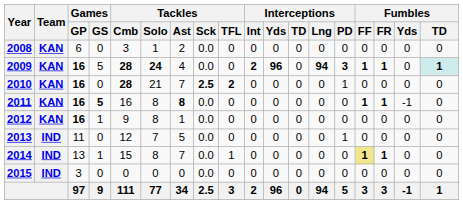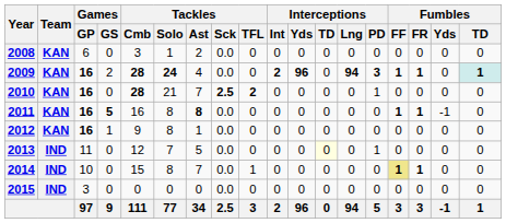 <table class="wikitable" style="text-align:center">
 <tr>
 <th rowspan="2">Year</th>
 <th rowspan="2">Team</th>
 <th colspan="2">Games</th>
 <th colspan="5">Tackles</th>
 <th colspan="5">Interceptions</th>
 <th colspan="4">Fumbles</th>
 </tr>
 <tr>
 <th>GP</th>
 <th>GS</th>
 <th>Cmb</th>
 <th>Solo</th>
 <th>Ast</th>
 <th>Sck</th>
 <th>TFL</th>
 <th>Int</th>
 <th>Yds</th>
 <th>TD</th>
 <th>Lng</th>
 <th>PD</th>
 <th>FF</th>
 <th>FR</th>
 <th>Yds</th>
 <th>TD</th>
 </tr>
 <tr>
 <th><a href='#'>2008</a></th>
 <th><a href='#'>KAN</a></th>
 <td>6</td>
 <td>0</td>
 <td>3</td>
 <td>1</td>
 <td>2</td>
 <td>0.0</td>
 <td>0</td>
 <td>0</td>
 <td>0</td>
 <td>0</td>
 <td>0</td>
 <td>0</td>
 <td>0</td>
 <td>0</td>
 <td>0</td>
 <td>0</td>
 </tr>
 <tr>
 <th><a href='#'>2009</a></th>
 <th><a href='#'>KAN</a></th>
 <td><strong>16</strong></td>
-<td>5</td>
+<td>2</td>
 <td><strong>28</strong></td>
 <td><strong>24</strong></td>
 <td>4</td>
 <td>0.0</td>
 <td>0</td>
 <td><strong>2</strong></td>
 <td><strong>96</strong></td>
 <td>0</td>
 <td><strong>94</strong></td>
 <td><strong>3</strong></td>
 <td><strong>1</strong></td>
 <td><strong>1</strong></td>
 <td>0</td>
 <td style="background:#cfecec; width:3em;"><strong>1</strong></td>
 </tr>
 <tr>
 <th><a href='#'>2010</a></th>
 <th><a href='#'>KAN</a></th>
 <td><strong>16</strong></td>
 <td>0</td>
 <td><strong>28</strong></td>
 <td>21</td>
 <td>7</td>
 <td><strong>2.5</strong></td>
 <td><strong>2</strong></td>
 <td>0</td>
 <td>0</td>
 <td>0</td>
 <td>0</td>
 <td>1</td>
 <td>0</td>
 <td>0</td>
 <td>0</td>
 <td>0</td>
 </tr>
 <tr>
 <th><a href='#'>2011</a></th>
 <th><a href='#'>KAN</a></th>
 <td><strong>16</strong></td>
 <td><strong>5</strong></td>
 <td>16</td>
 <td>8</td>
 <td><strong>8</strong></td>
 <td>0.0</td>
 <td>0</td>
 <td>0</td>
 <td>0</td>
 <td>0</td>
 <td>0</td>
 <td>0</td>
 <td><strong>1</strong></td>
 <td><strong>1</strong></td>
 <td>-1</td>
 <td>0</td>
 </tr>
 <tr>
 <th><a href='#'>2012</a></th>
 <th><a href='#'>KAN</a></th>
 <td><strong>16</strong></td>
 <td>1</td>
 <td>9</td>
 <td>8</td>
 <td>1</td>
 <td>0.0</td>
 <td>0</td>
 <td>0</td>
 <td>0</td>
 <td>0</td>
 <td>0</td>
 <td>0</td>
 <td>0</td>
 <td>0</td>
 <td>0</td>
 <td>0</td>
 </tr>
 <tr>
 <th><a href='#'>2013</a></th>
 <th><a href='#'>IND</a></th>
 <td>11</td>
 <td>0</td>
 <td>12</td>
 <td>7</td>
 <td>5</td>
 <td>0.0</td>
 <td>0</td>
 <td>0</td>
 <td>0</td>
-<td>0</td>
+<td style="background: lightyellow;">0</td>
 <td>0</td>
 <td>1</td>
 <td>0</td>
 <td>0</td>
 <td>0</td>
 <td>0</td>
 </tr>
 <tr>
 <th><a href='#'>2014</a></th>
 <th><a href='#'>IND</a></th>
-<td>13</td>
-<td>1</td>
+<td>10</td>
+<td>0</td>
 <td>15</td>
 <td>8</td>
 <td>7</td>
 <td>0.0</td>
 <td>1</td>
 <td>0</td>
 <td>0</td>
 <td>0</td>
 <td>0</td>
 <td>0</td>
 <td style="background: khaki;"><strong>1</strong></td>
 <td><strong>1</strong></td>
 <td>0</td>
 <td>0</td>
 </tr>
 <tr>
 <th><a href='#'>2015</a></th>
 <th><a href='#'>IND</a></th>
 <td>3</td>
 <td>0</td>
 <td>0</td>
 <td>0</td>
 <td>0</td>
 <td>0.0</td>
 <td>0</td>
 <td>0</td>
 <td>0</td>
 <td>0</td>
 <td>0</td>
 <td>0</td>
 <td>0</td>
 <td>0</td>
 <td>0</td>
 <td>0</td>
 </tr>
 <tr>
 <th colspan="2"></th>
 <th>97</th>
 <th>9</th>
 <th>111</th>
 <th>77</th>
 <th>34</th>
 <th>2.5</th>
 <th>3</th>
 <th>2</th>
 <th>96</th>
 <th>0</th>
 <th>94</th>
 <th>5</th>
 <th>3</th>
 <th>3</th>
 <th>-1</th>
 <th>1</th>
 </tr>
 </table>
